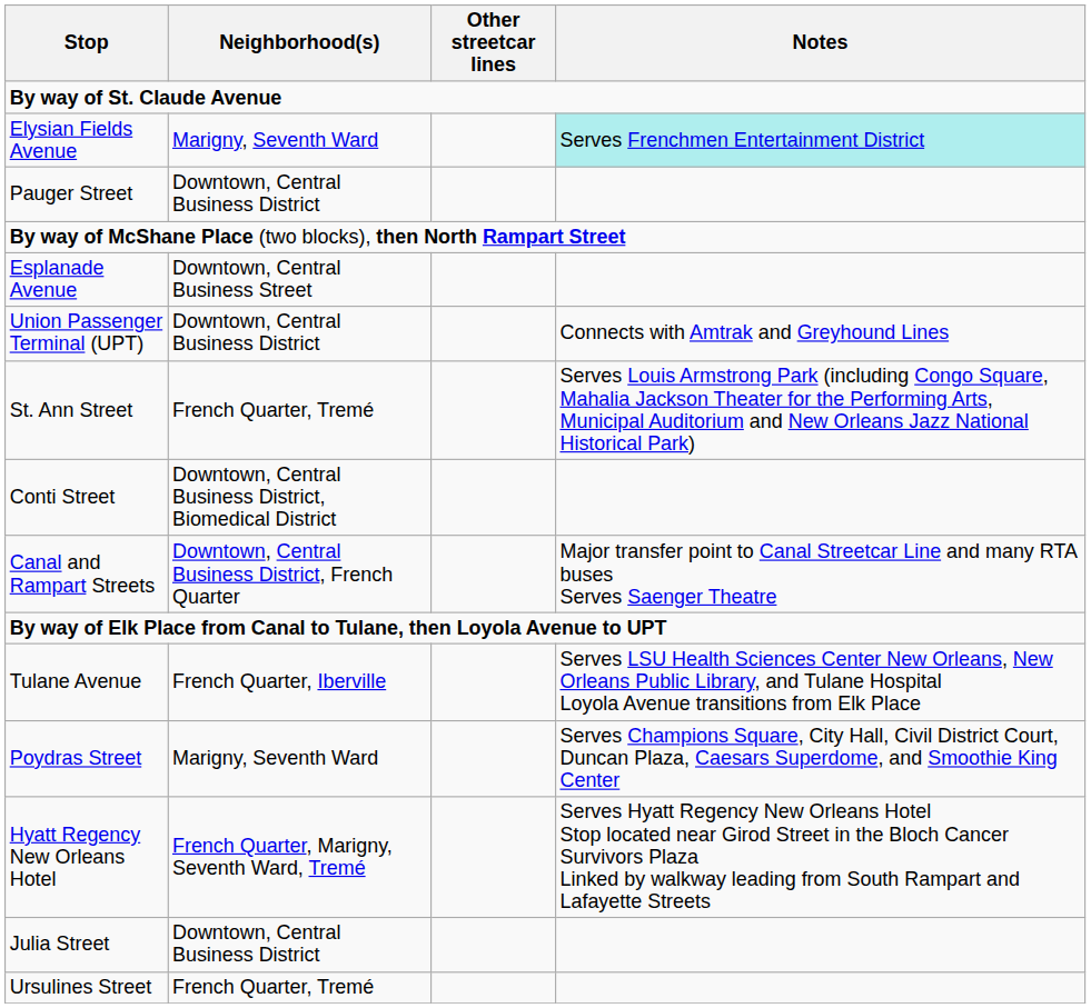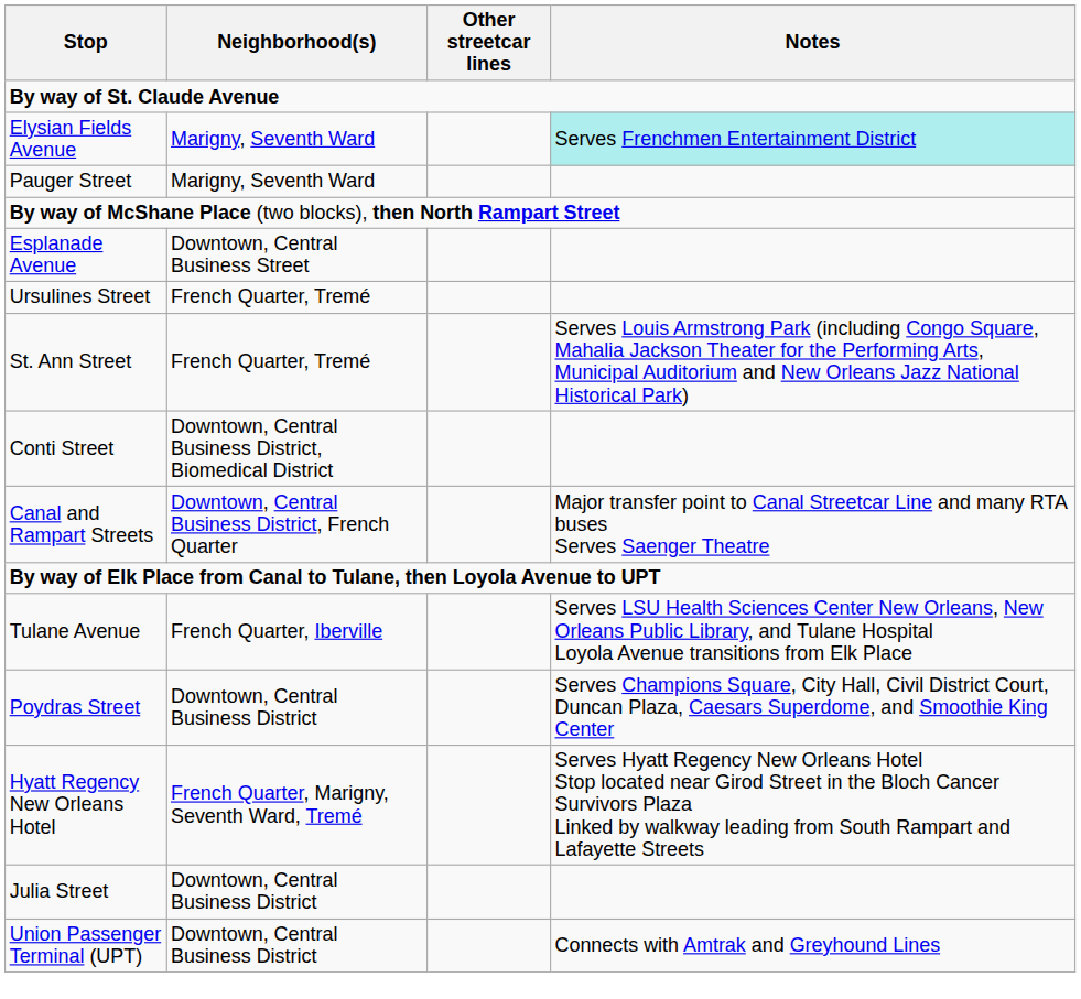 <table class="wikitable">
 <tr>
 <th>Stop</th>
 <th>Neighborhood(s)</th>
 <th>Other streetcar lines</th>
 <th>Notes</th>
 </tr>
 <tr>
 <td colspan=4><strong>By way of St. Claude Avenue</strong></td>
 </tr>
 <tr>
 <td><a href='#'>Elysian Fields Avenue</a></td>
 <td><a href='#'>Marigny</a>, <a href='#'>Seventh Ward</a></td>
 <td></td>
 <td style="background: paleturquoise;">Serves <a href='#'>Frenchmen Entertainment District</a></td>
 </tr>
 <tr>
 <td>Pauger Street</td>
-<td>Downtown, Central Business District</td>
+<td>Marigny, Seventh Ward</td>
 <td></td>
 <td></td>
 </tr>
 <tr>
 <td colspan=4><strong>By way of McShane Place</strong> (two blocks), <strong>then North <a href='#'>Rampart Street</a></strong></td>
 </tr>
 <tr>
 <td><a href='#'>Esplanade Avenue</a></td>
 <td>Downtown, Central Business Street</td>
 <td></td>
 <td></td>
 </tr>
 <tr>
-<td><a href='#'>Union Passenger Terminal</a> (UPT)</td>
-<td>Downtown, Central Business District</td>
+<td>Ursulines Street</td>
+<td>French Quarter, Tremé</td>
 <td></td>
-<td>Connects with <a href='#'>Amtrak</a> and <a href='#'>Greyhound Lines</a></td>
+<td></td>
 </tr>
 <tr>
 <td>St. Ann Street</td>
 <td>French Quarter, Tremé</td>
 <td></td>
 <td>Serves <a href='#'>Louis Armstrong Park</a> (including <a href='#'>Congo Square</a>, <a href='#'>Mahalia Jackson Theater for the Performing Arts</a>, <a href='#'>Municipal Auditorium</a> and <a href='#'>New Orleans Jazz National Historical Park</a>)</td>
 </tr>
 <tr>
 <td>Conti Street</td>
 <td>Downtown, Central Business District, Biomedical District</td>
 <td></td>
 <td></td>
 </tr>
 <tr>
 <td><a href='#'>Canal</a> and <a href='#'>Rampart</a> Streets</td>
 <td><a href='#'>Downtown</a>, <a href='#'>Central Business District</a>, French Quarter</td>
 <td>  </td>
 <td>Major transfer point to <a href='#'>Canal Streetcar Line</a> and many RTA buses<br>Serves <a href='#'>Saenger Theatre</a></td>
 </tr>
 <tr>
 <td colspan=4><strong>By way of Elk Place from Canal to Tulane, then Loyola Avenue to UPT</strong></td>
 </tr>
 <tr>
 <td>Tulane Avenue</td>
 <td>French Quarter, <a href='#'>Iberville</a></td>
 <td></td>
 <td>Serves <a href='#'>LSU Health Sciences Center New Orleans</a>, <a href='#'>New Orleans Public Library</a>, and Tulane Hospital<br>Loyola Avenue transitions from Elk Place</td>
 </tr>
 <tr>
 <td><a href='#'>Poydras Street</a></td>
-<td>Marigny, Seventh Ward</td>
+<td>Downtown, Central Business District</td>
 <td></td>
 <td>Serves <a href='#'>Champions Square</a>, City Hall, Civil District Court, Duncan Plaza, <a href='#'>Caesars Superdome</a>, and <a href='#'>Smoothie King Center</a></td>
 </tr>
 <tr>
 <td><a href='#'>Hyatt Regency</a> New Orleans Hotel</td>
 <td><a href='#'>French Quarter</a>, Marigny, Seventh Ward, <a href='#'>Tremé</a></td>
 <td></td>
 <td>Serves Hyatt Regency New Orleans Hotel<br>Stop located near Girod Street in the Bloch Cancer Survivors Plaza<br>Linked by walkway leading from South Rampart and Lafayette Streets</td>
 </tr>
 <tr>
 <td>Julia Street</td>
 <td>Downtown, Central Business District</td>
 <td></td>
 <td></td>
 </tr>
 <tr>
-<td>Ursulines Street</td>
-<td>French Quarter, Tremé</td>
+<td><a href='#'>Union Passenger Terminal</a> (UPT)</td>
+<td>Downtown, Central Business District</td>
 <td></td>
-<td></td>
+<td>Connects with <a href='#'>Amtrak</a> and <a href='#'>Greyhound Lines</a></td>
 </tr>
 </table>
